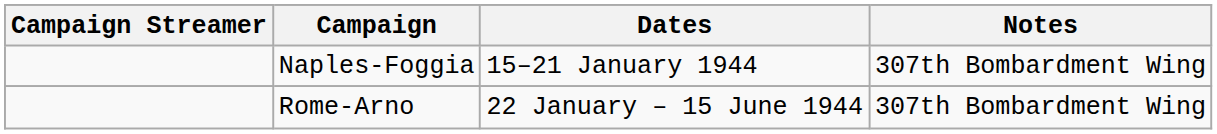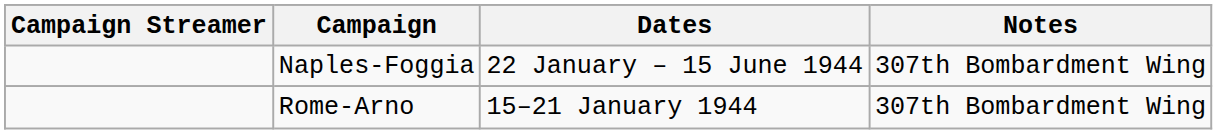 <table class="wikitable">
 <tr style="background:#efefef;">
 <th>Campaign Streamer</th>
 <th>Campaign</th>
 <th>Dates</th>
 <th>Notes</th>
 </tr>
 <tr>
 <td></td>
 <td>Naples-Foggia</td>
-<td>15–21 January 1944</td>
+<td>22 January – 15 June 1944</td>
 <td>307th Bombardment Wing</td>
 </tr>
 <tr>
 <td></td>
 <td>Rome-Arno</td>
-<td>22 January – 15 June 1944</td>
+<td>15–21 January 1944</td>
 <td>307th Bombardment Wing</td>
 </tr>
 </table>
